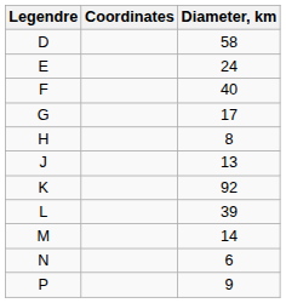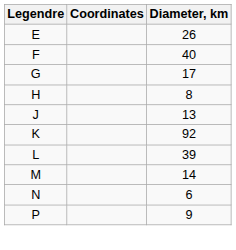 <table class="wikitable sortable" style="text-align:center">
 <tr>
 <th>Legendre</th>
 <th class="unsortable">Coordinates</th>
 <th>Diameter, km</th>
 </tr>
 <tr>
-<td>D</td>
-<td></td>
-<td>58</td>
-</tr>
-<tr>
 <td>E</td>
 <td></td>
-<td>24</td>
+<td>26</td>
 </tr>
 <tr>
 <td>F</td>
 <td></td>
 <td>40</td>
 </tr>
 <tr>
 <td>G</td>
 <td></td>
 <td>17</td>
 </tr>
 <tr>
 <td>H</td>
 <td></td>
 <td>8</td>
 </tr>
 <tr>
 <td>J</td>
 <td></td>
 <td>13</td>
 </tr>
 <tr>
 <td>K</td>
 <td></td>
 <td>92</td>
 </tr>
 <tr>
 <td>L</td>
 <td></td>
 <td>39</td>
 </tr>
 <tr>
 <td>M</td>
 <td></td>
 <td>14</td>
 </tr>
 <tr>
 <td>N</td>
 <td></td>
 <td>6</td>
 </tr>
 <tr>
 <td>P</td>
 <td></td>
 <td>9</td>
 </tr>
 </table>
